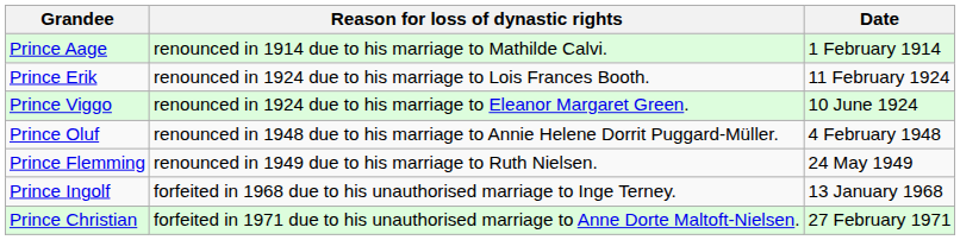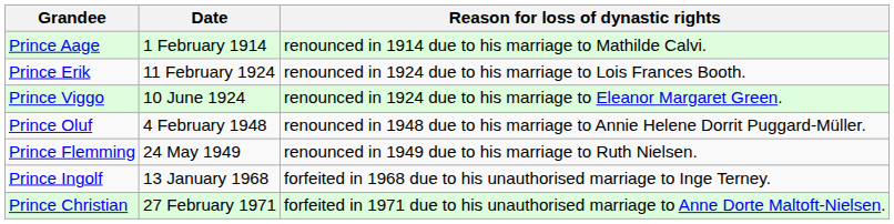 <table class="wikitable">
 <tr>
 <th>Grandee</th>
+<th>Date</th>
 <th>Reason for loss of dynastic rights</th>
-<th>Date</th>
 </tr>
 <tr style="background:#DDFDDD">
 <td><a href='#'>Prince Aage</a></td>
+<td>1 February 1914</td>
 <td>renounced in 1914 due to his marriage to Mathilde Calvi.</td>
-<td>1 February 1914</td>
 </tr>
 <tr>
 <td><a href='#'>Prince Erik</a></td>
+<td>11 February 1924</td>
 <td>renounced in 1924 due to his marriage to Lois Frances Booth.</td>
-<td>11 February 1924</td>
 </tr>
 <tr style="background:#DDFDDD">
 <td><a href='#'>Prince Viggo</a></td>
+<td>10 June 1924</td>
 <td>renounced in 1924 due to his marriage to <a href='#'>Eleanor Margaret Green</a>.</td>
-<td>10 June 1924</td>
 </tr>
 <tr>
 <td><a href='#'>Prince Oluf</a></td>
+<td>4 February 1948</td>
 <td>renounced in 1948 due to his marriage to Annie Helene Dorrit Puggard-Müller.</td>
-<td>4 February 1948</td>
 </tr>
 <tr>
 <td><a href='#'>Prince Flemming</a></td>
+<td>24 May 1949</td>
 <td>renounced in 1949 due to his marriage to Ruth Nielsen.</td>
-<td>24 May 1949</td>
 </tr>
 <tr>
 <td><a href='#'>Prince Ingolf</a></td>
+<td>13 January 1968</td>
 <td>forfeited in 1968 due to his unauthorised marriage to Inge Terney.</td>
-<td>13 January 1968</td>
 </tr>
 <tr style="background:#DDFDDD">
 <td><a href='#'>Prince Christian</a></td>
+<td>27 February 1971</td>
 <td>forfeited in 1971 due to his unauthorised marriage to <a href='#'>Anne Dorte Maltoft-Nielsen</a>.</td>
-<td>27 February 1971</td>
 </tr>
 </table>
